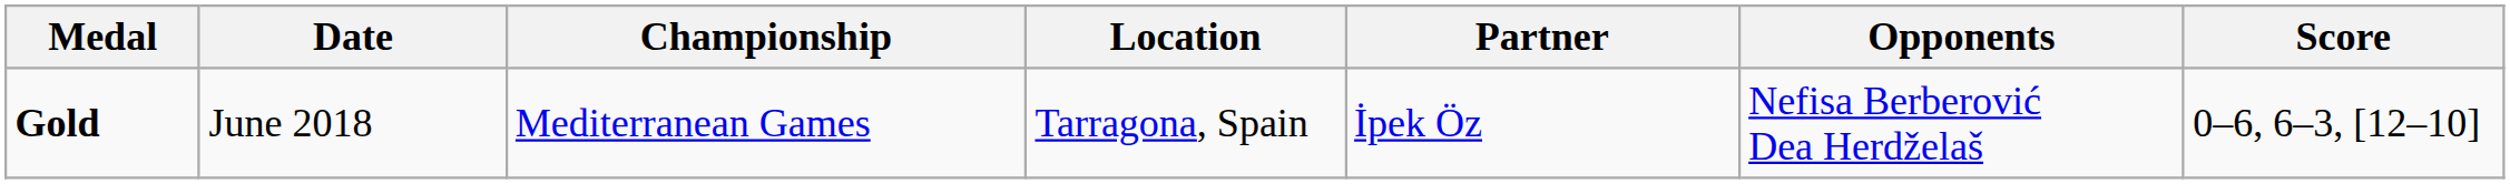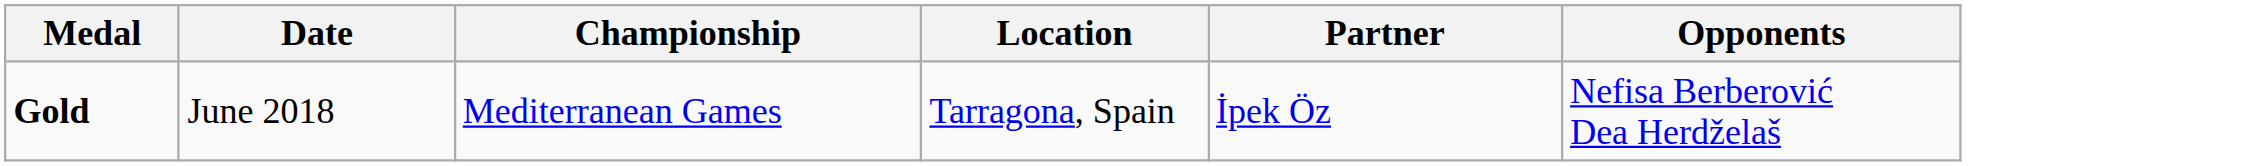 <table class="wikitable">
 <tr>
 <th width=70>Medal</th>
 <th width=115>Date</th>
 <th width=200>Championship</th>
 <th width=120>Location</th>
 <th width=150>Partner</th>
 <th width=170>Opponents</th>
-<th width=120>Score</th>
 </tr>
 <tr>
 <td> <strong>Gold</strong></td>
 <td>June 2018</td>
 <td><a href='#'>Mediterranean Games</a></td>
 <td><a href='#'>Tarragona</a>, Spain</td>
 <td> <a href='#'>İpek Öz</a></td>
 <td> <a href='#'>Nefisa Berberović</a> <br>  <a href='#'>Dea Herdželaš</a></td>
-<td>0–6, 6–3, [12–10]</td>
 </tr>
 </table>
